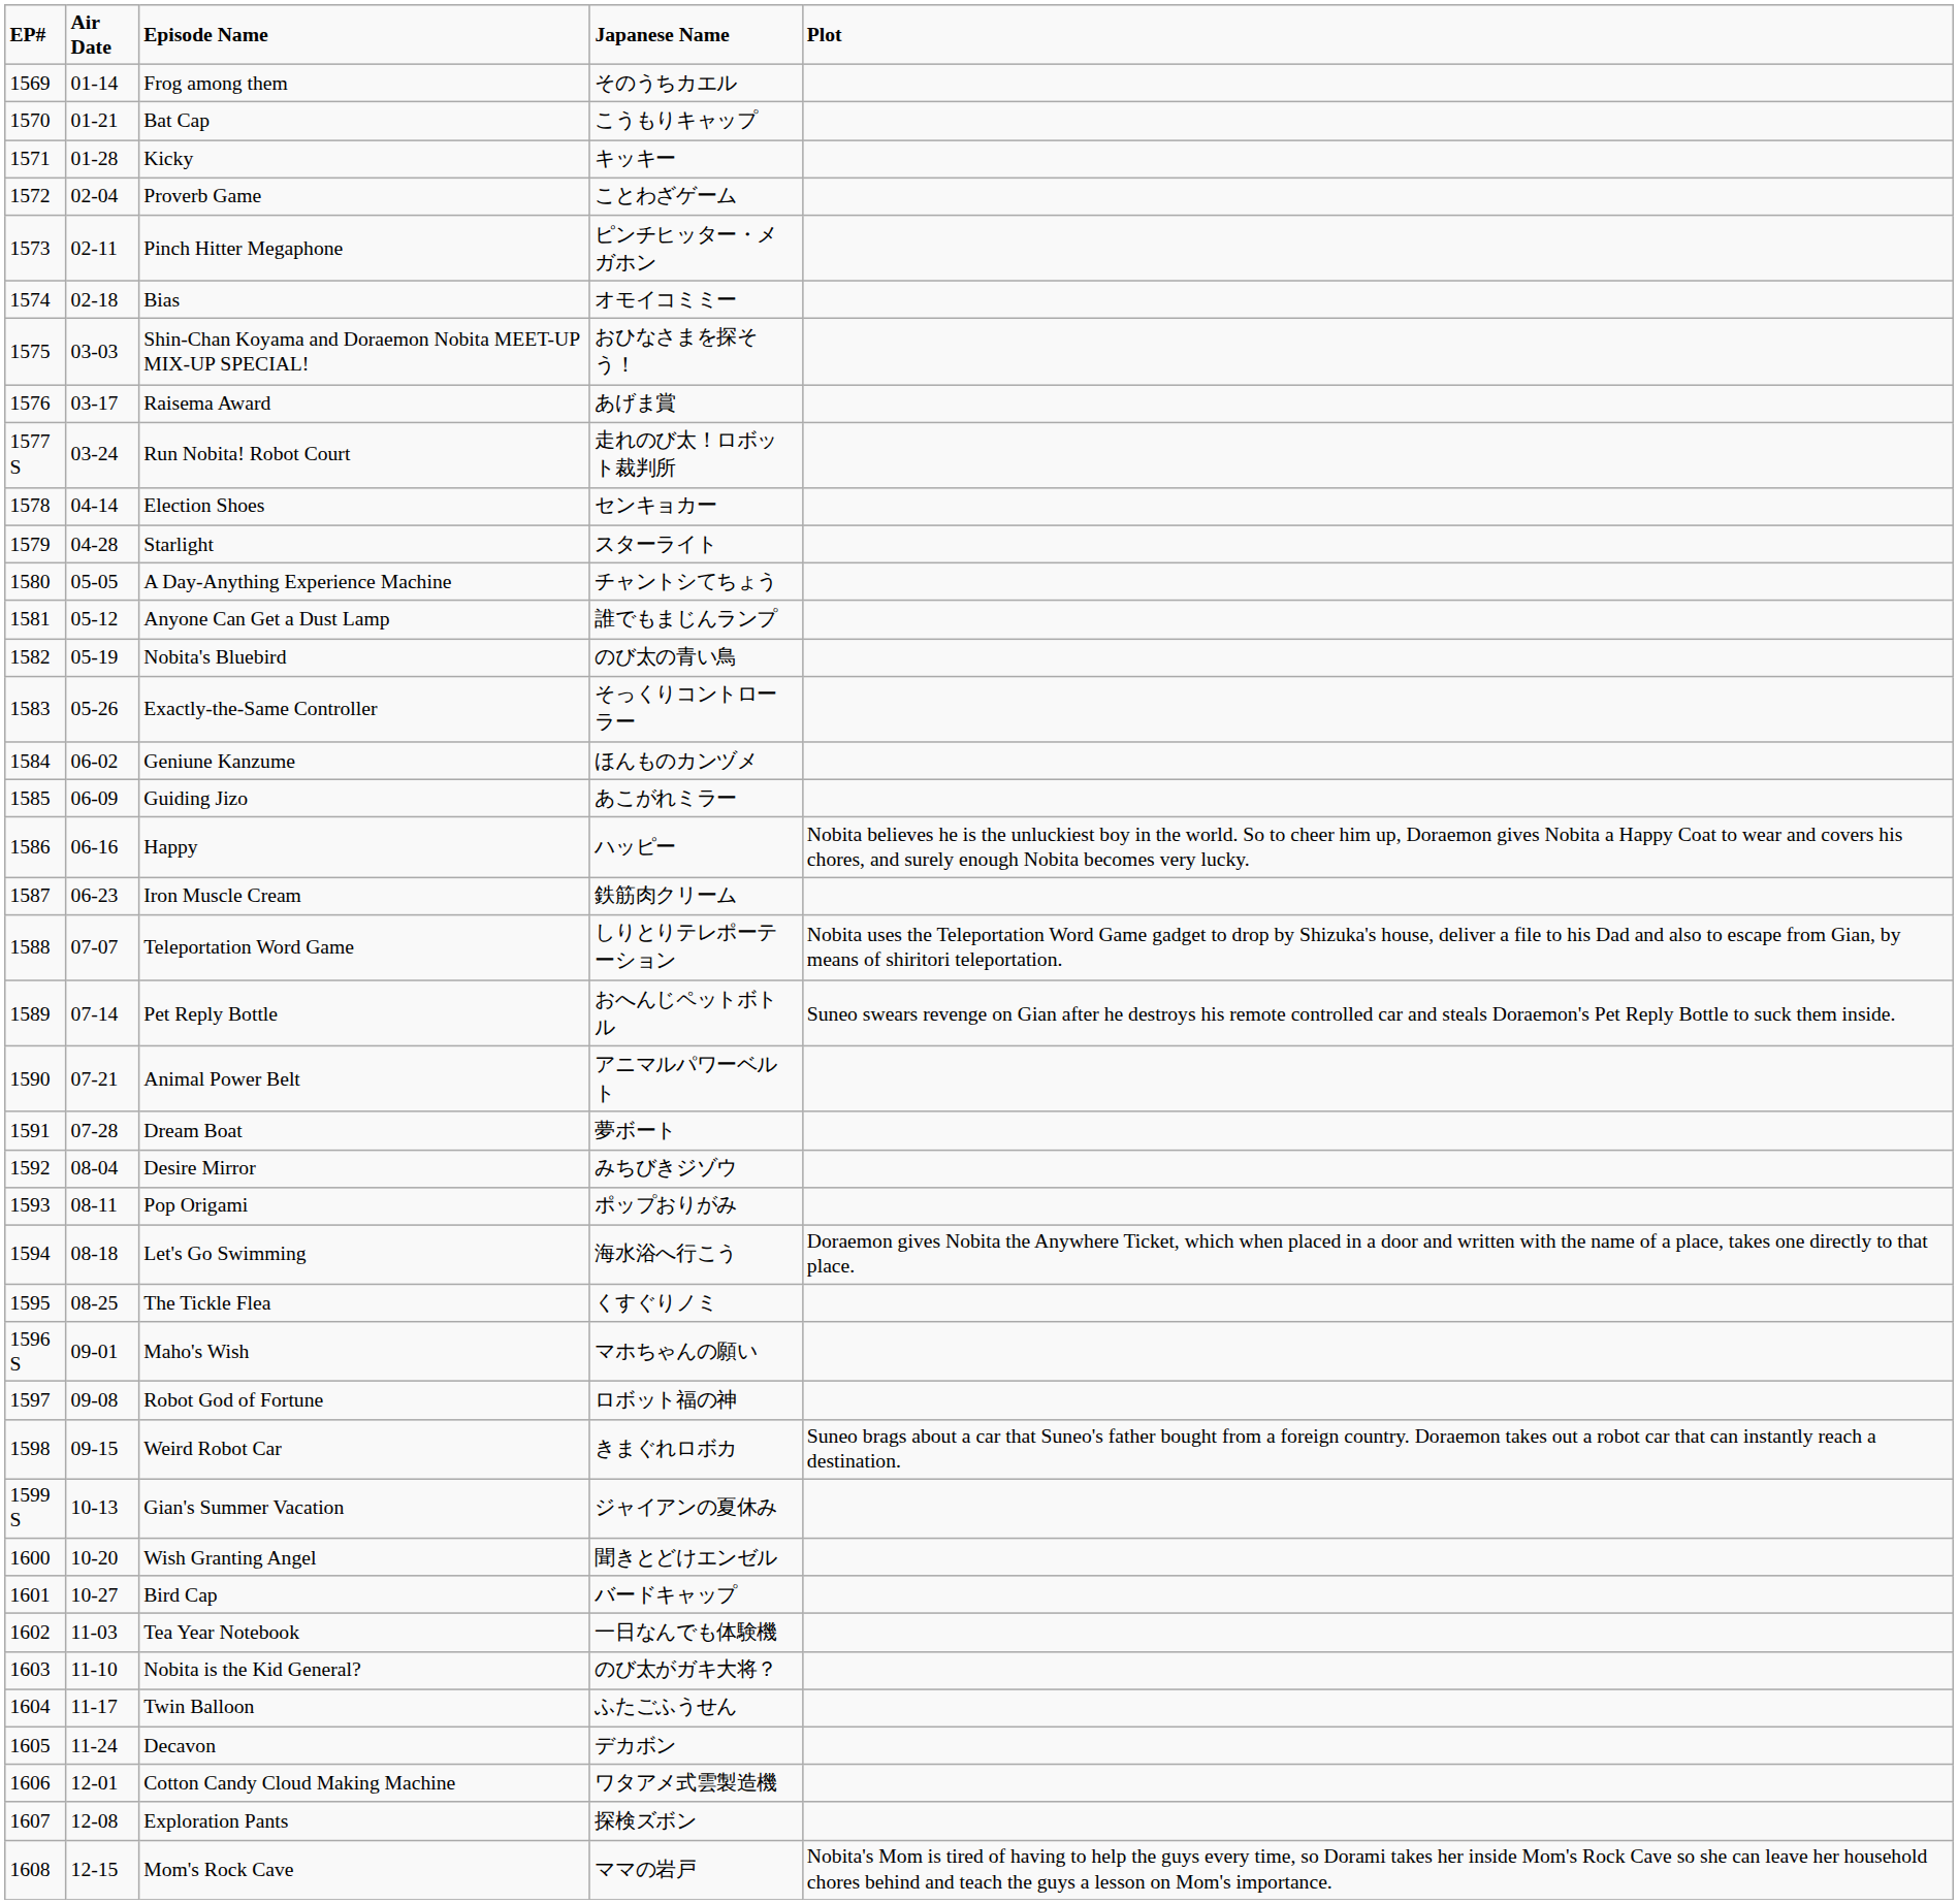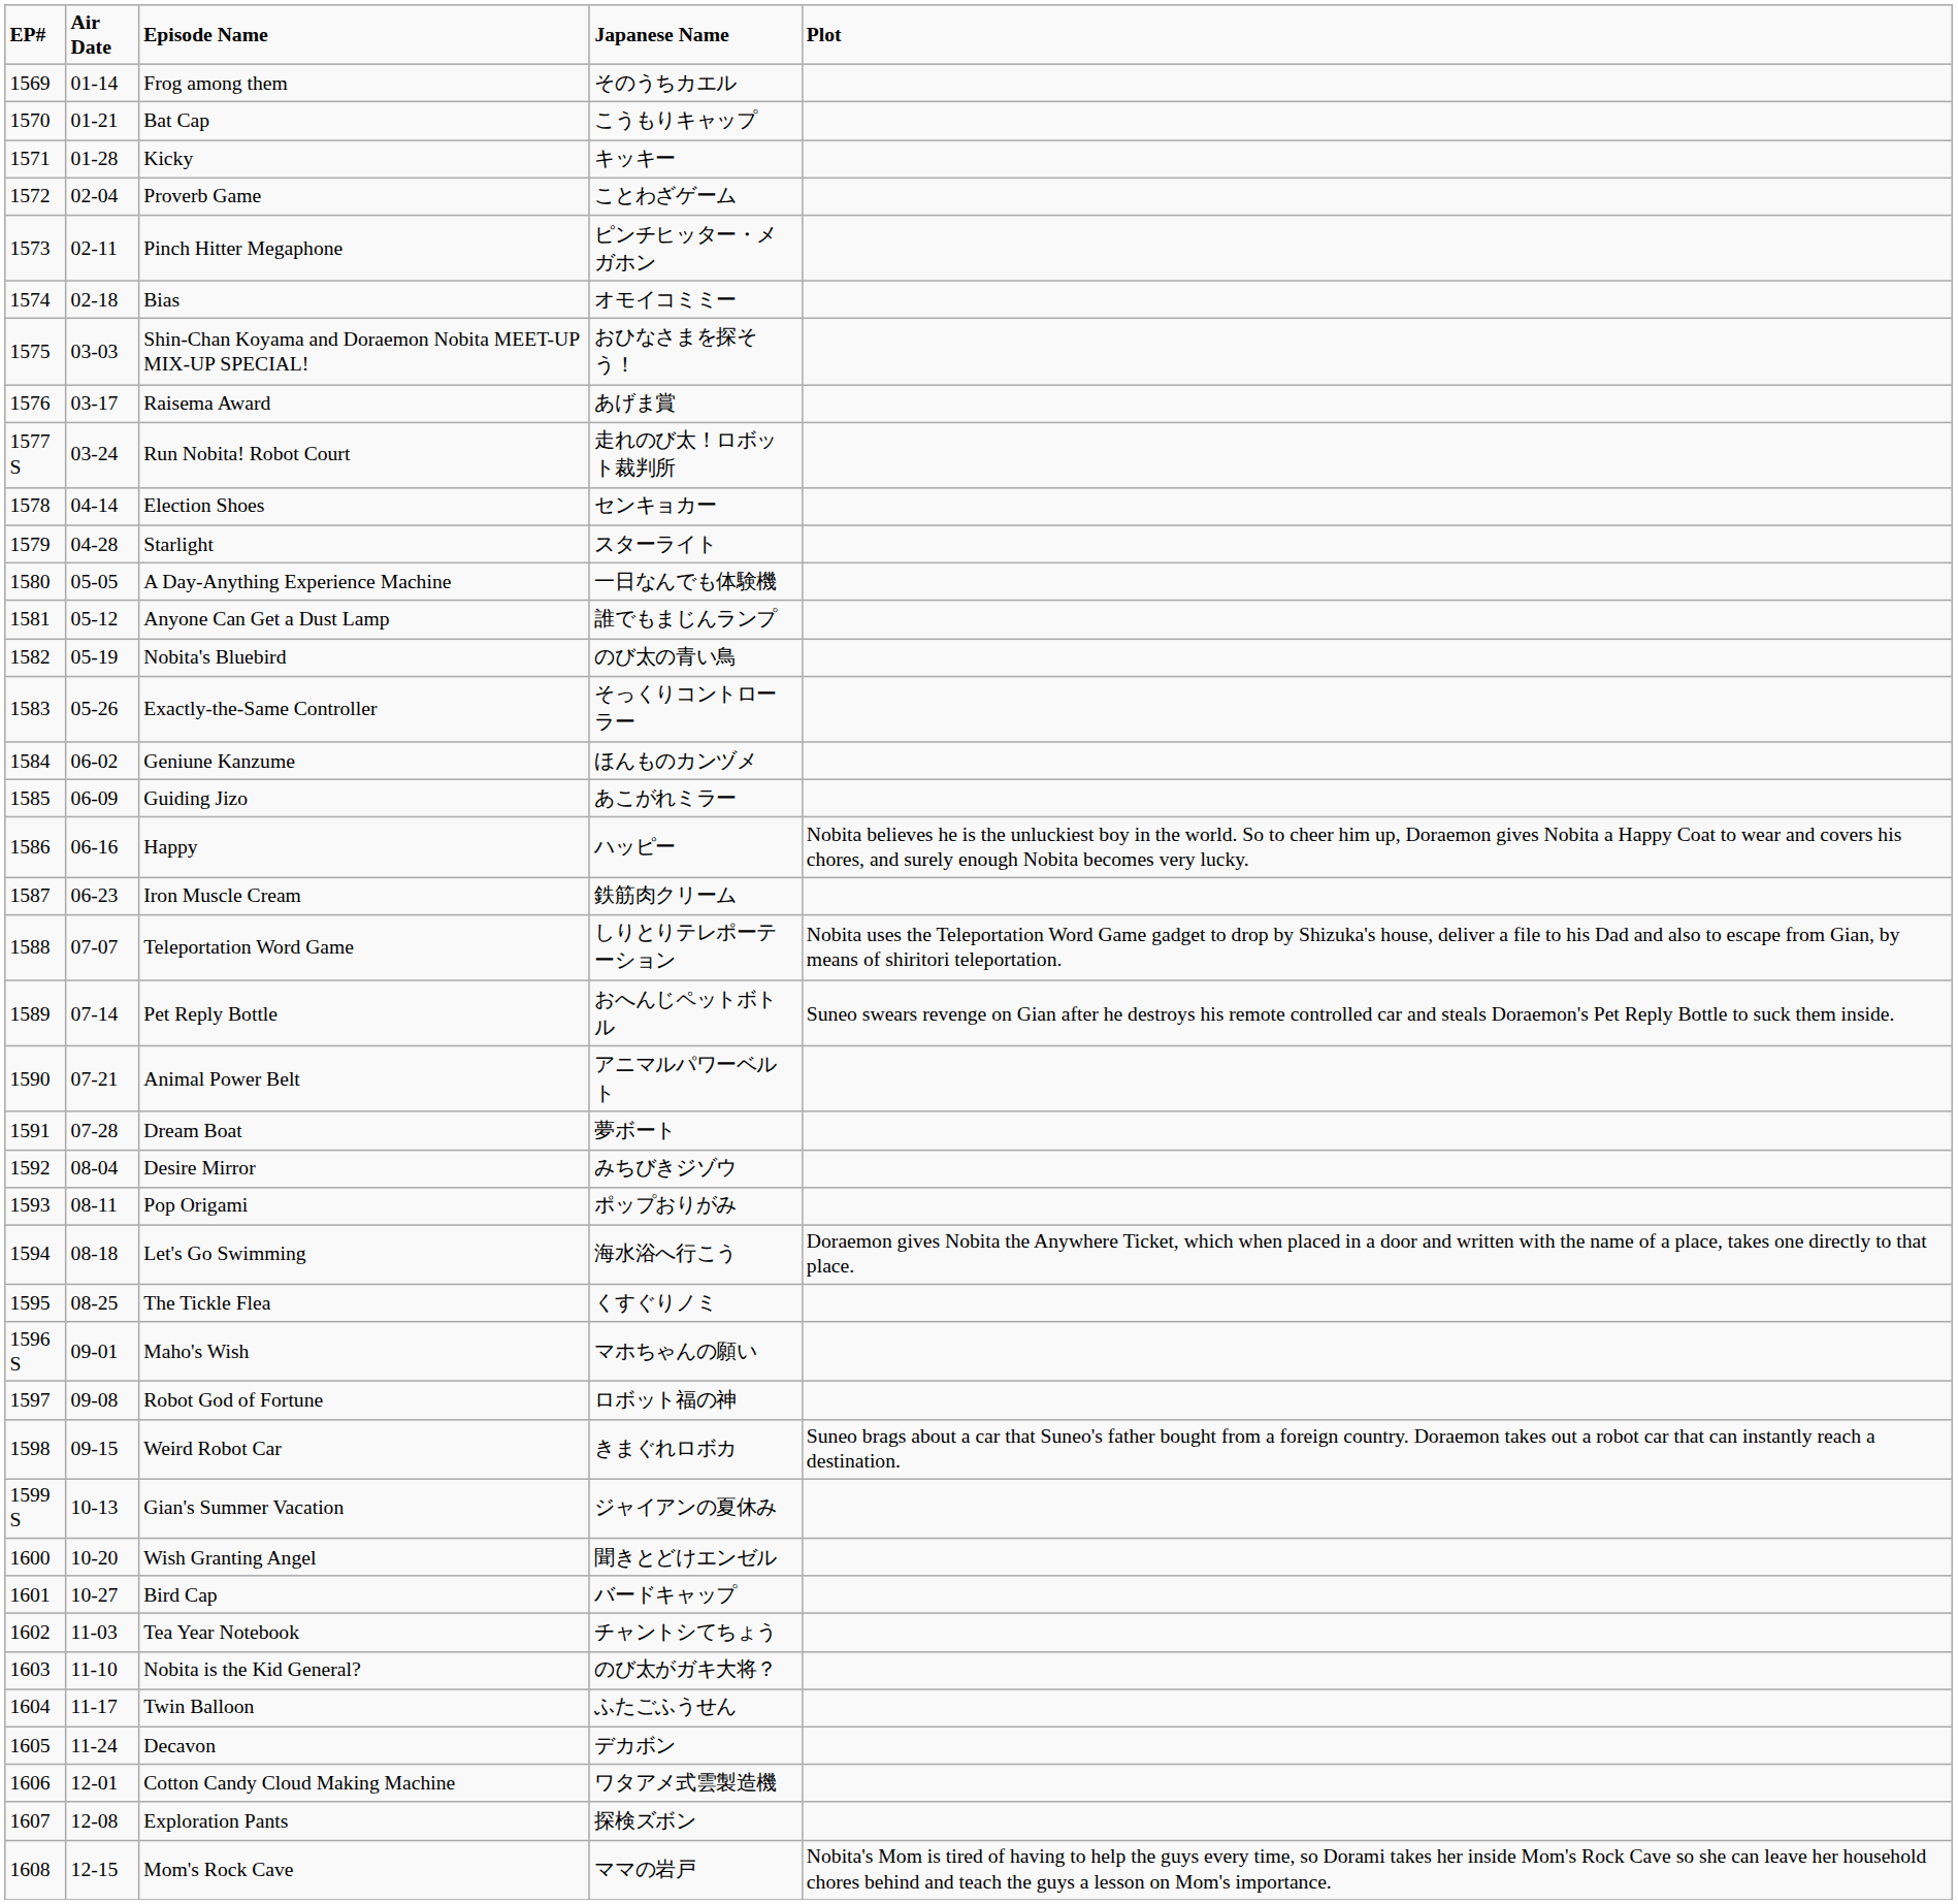 <table class="wikitable" style="font-size:small;">
 <tr>
 <td><strong>EP#</strong></td>
 <td><strong>Air Date</strong></td>
 <td><strong>Episode Name</strong></td>
 <td><strong>Japanese Name</strong></td>
 <td><strong>Plot</strong></td>
 </tr>
 <tr>
 <td>1569</td>
 <td>01-14</td>
 <td>Frog among them</td>
 <td>そのうちカエル</td>
 <td></td>
 </tr>
 <tr>
 <td>1570</td>
 <td>01-21</td>
 <td>Bat Cap</td>
 <td>こうもりキャップ</td>
 <td></td>
 </tr>
 <tr>
 <td>1571</td>
 <td>01-28</td>
 <td>Kicky</td>
 <td>キッキー</td>
 <td></td>
 </tr>
 <tr>
 <td>1572</td>
 <td>02-04</td>
 <td>Proverb Game</td>
 <td>ことわざゲーム</td>
 <td></td>
 </tr>
 <tr>
 <td>1573</td>
 <td>02-11</td>
 <td>Pinch Hitter Megaphone</td>
 <td>ピンチヒッター・メガホン</td>
 <td></td>
 </tr>
 <tr>
 <td>1574</td>
 <td>02-18</td>
 <td>Bias</td>
 <td>オモイコミミー</td>
 <td></td>
 </tr>
 <tr>
 <td>1575</td>
 <td>03-03</td>
 <td>Shin-Chan Koyama and Doraemon Nobita MEET-UP MIX-UP SPECIAL!</td>
 <td>おひなさまを探そう！</td>
 <td></td>
 </tr>
 <tr>
 <td>1576</td>
 <td>03-17</td>
 <td>Raisema Award</td>
 <td>あげま賞</td>
 <td></td>
 </tr>
 <tr>
 <td>1577 S</td>
 <td>03-24</td>
 <td>Run Nobita! Robot Court</td>
 <td>走れのび太！ロボット裁判所</td>
 <td></td>
 </tr>
 <tr>
 <td>1578</td>
 <td>04-14</td>
 <td>Election Shoes</td>
 <td>センキョカー</td>
 <td></td>
 </tr>
 <tr>
 <td>1579</td>
 <td>04-28</td>
 <td>Starlight</td>
 <td>スターライト</td>
 <td></td>
 </tr>
 <tr>
 <td>1580</td>
 <td>05-05</td>
 <td>A Day-Anything Experience Machine</td>
-<td>チャントシてちょう</td>
+<td>一日なんでも体験機</td>
 <td></td>
 </tr>
 <tr>
 <td>1581</td>
 <td>05-12</td>
 <td>Anyone Can Get a Dust Lamp</td>
 <td>誰でもまじんランプ</td>
 <td></td>
 </tr>
 <tr>
 <td>1582</td>
 <td>05-19</td>
 <td>Nobita's Bluebird</td>
 <td>のび太の青い鳥</td>
 <td></td>
 </tr>
 <tr>
 <td>1583</td>
 <td>05-26</td>
 <td>Exactly-the-Same Controller</td>
 <td>そっくりコントローラー</td>
 <td></td>
 </tr>
 <tr>
 <td>1584</td>
 <td>06-02</td>
 <td>Geniune Kanzume</td>
 <td>ほんものカンヅメ</td>
 <td></td>
 </tr>
 <tr>
 <td>1585</td>
 <td>06-09</td>
 <td>Guiding Jizo</td>
 <td>あこがれミラー</td>
 <td></td>
 </tr>
 <tr>
 <td>1586</td>
 <td>06-16</td>
 <td>Happy</td>
 <td>ハッピー</td>
 <td>Nobita believes he is the unluckiest boy in the world. So to cheer him up, Doraemon gives Nobita a Happy Coat to wear and covers his chores, and surely enough Nobita becomes very lucky.</td>
 </tr>
 <tr>
 <td>1587</td>
 <td>06-23</td>
 <td>Iron Muscle Cream</td>
 <td>鉄筋肉クリーム</td>
 <td></td>
 </tr>
 <tr>
 <td>1588</td>
 <td>07-07</td>
 <td>Teleportation Word Game</td>
 <td>しりとりテレポーテーション</td>
 <td>Nobita uses the Teleportation Word Game gadget to drop by Shizuka's house, deliver a file to his Dad and also to escape from Gian, by means of shiritori teleportation.</td>
 </tr>
 <tr>
 <td>1589</td>
 <td>07-14</td>
 <td>Pet Reply Bottle</td>
 <td>おへんじペットボトル</td>
 <td>Suneo swears revenge on Gian after he destroys his remote controlled car and steals Doraemon's Pet Reply Bottle to suck them inside.</td>
 </tr>
 <tr>
 <td>1590</td>
 <td>07-21</td>
 <td>Animal Power Belt</td>
 <td>アニマルパワーベルト</td>
 <td></td>
 </tr>
 <tr>
 <td>1591</td>
 <td>07-28</td>
 <td>Dream Boat</td>
 <td>夢ボート</td>
 <td></td>
 </tr>
 <tr>
 <td>1592</td>
 <td>08-04</td>
 <td>Desire Mirror</td>
 <td>みちびきジゾウ</td>
 <td></td>
 </tr>
 <tr>
 <td>1593</td>
 <td>08-11</td>
 <td>Pop Origami</td>
 <td>ポップおりがみ</td>
 <td></td>
 </tr>
 <tr>
 <td>1594</td>
 <td>08-18</td>
 <td>Let's Go Swimming</td>
 <td>海水浴へ行こう</td>
 <td>Doraemon gives Nobita the Anywhere Ticket, which when placed in a door and written with the name of a place, takes one directly to that place.</td>
 </tr>
 <tr>
 <td>1595</td>
 <td>08-25</td>
 <td>The Tickle Flea</td>
 <td>くすぐりノミ</td>
 <td></td>
 </tr>
 <tr>
 <td>1596 S</td>
 <td>09-01</td>
 <td>Maho's Wish</td>
 <td>マホちゃんの願い</td>
 <td></td>
 </tr>
 <tr>
 <td>1597</td>
 <td>09-08</td>
 <td>Robot God of Fortune</td>
 <td>ロボット福の神</td>
 <td></td>
 </tr>
 <tr>
 <td>1598</td>
 <td>09-15</td>
 <td>Weird Robot Car</td>
 <td>きまぐれロボカ</td>
 <td>Suneo brags about a car that Suneo's father bought from a foreign country. Doraemon takes out a robot car that can instantly reach a destination.</td>
 </tr>
 <tr>
 <td>1599 S</td>
 <td>10-13</td>
 <td>Gian's Summer Vacation</td>
 <td>ジャイアンの夏休み</td>
 <td></td>
 </tr>
 <tr>
 <td>1600</td>
 <td>10-20</td>
 <td>Wish Granting Angel</td>
 <td>聞きとどけエンゼル</td>
 <td></td>
 </tr>
 <tr>
 <td>1601</td>
 <td>10-27</td>
 <td>Bird Cap</td>
 <td>バードキャップ</td>
 <td></td>
 </tr>
 <tr>
 <td>1602</td>
 <td>11-03</td>
 <td>Tea Year Notebook</td>
-<td>一日なんでも体験機</td>
+<td>チャントシてちょう</td>
 <td></td>
 </tr>
 <tr>
 <td>1603</td>
 <td>11-10</td>
 <td>Nobita is the Kid General?</td>
 <td>のび太がガキ大将？</td>
 <td></td>
 </tr>
 <tr>
 <td>1604</td>
 <td>11-17</td>
 <td>Twin Balloon</td>
 <td>ふたごふうせん</td>
 <td></td>
 </tr>
 <tr>
 <td>1605</td>
 <td>11-24</td>
 <td>Decavon</td>
 <td>デカボン</td>
 <td></td>
 </tr>
 <tr>
 <td>1606</td>
 <td>12-01</td>
 <td>Cotton Candy Cloud Making Machine</td>
 <td>ワタアメ式雲製造機</td>
 <td></td>
 </tr>
 <tr>
 <td>1607</td>
 <td>12-08</td>
 <td>Exploration Pants</td>
 <td>探検ズボン</td>
 <td></td>
 </tr>
 <tr>
 <td>1608</td>
 <td>12-15</td>
 <td>Mom's Rock Cave</td>
 <td>ママの岩戸</td>
 <td>Nobita's Mom is tired of having to help the guys every time, so Dorami takes her inside Mom's Rock Cave so she can leave her household chores behind and teach the guys a lesson on Mom's importance.</td>
 </tr>
 </table>
